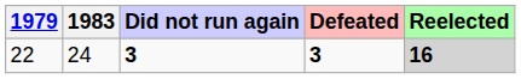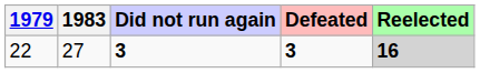 <table class=wikitable>
 <tr>
 <th><a href='#'>1979</a></th>
 <th>1983</th>
 <td bgcolor="#ccccff"><strong>Did not run again</strong></td>
 <td bgcolor="#ffbbbb"><strong>Defeated</strong></td>
 <td bgcolor="#aaffaa"><strong>Reelected</strong></td>
 </tr>
 <tr>
 <td>22</td>
-<td>24</td>
+<td>27</td>
 <td><strong>3</strong></td>
 <td><strong>3</strong></td>
 <td style="background: lightgrey;"><strong>16</strong></td>
 </tr>
 </table>
